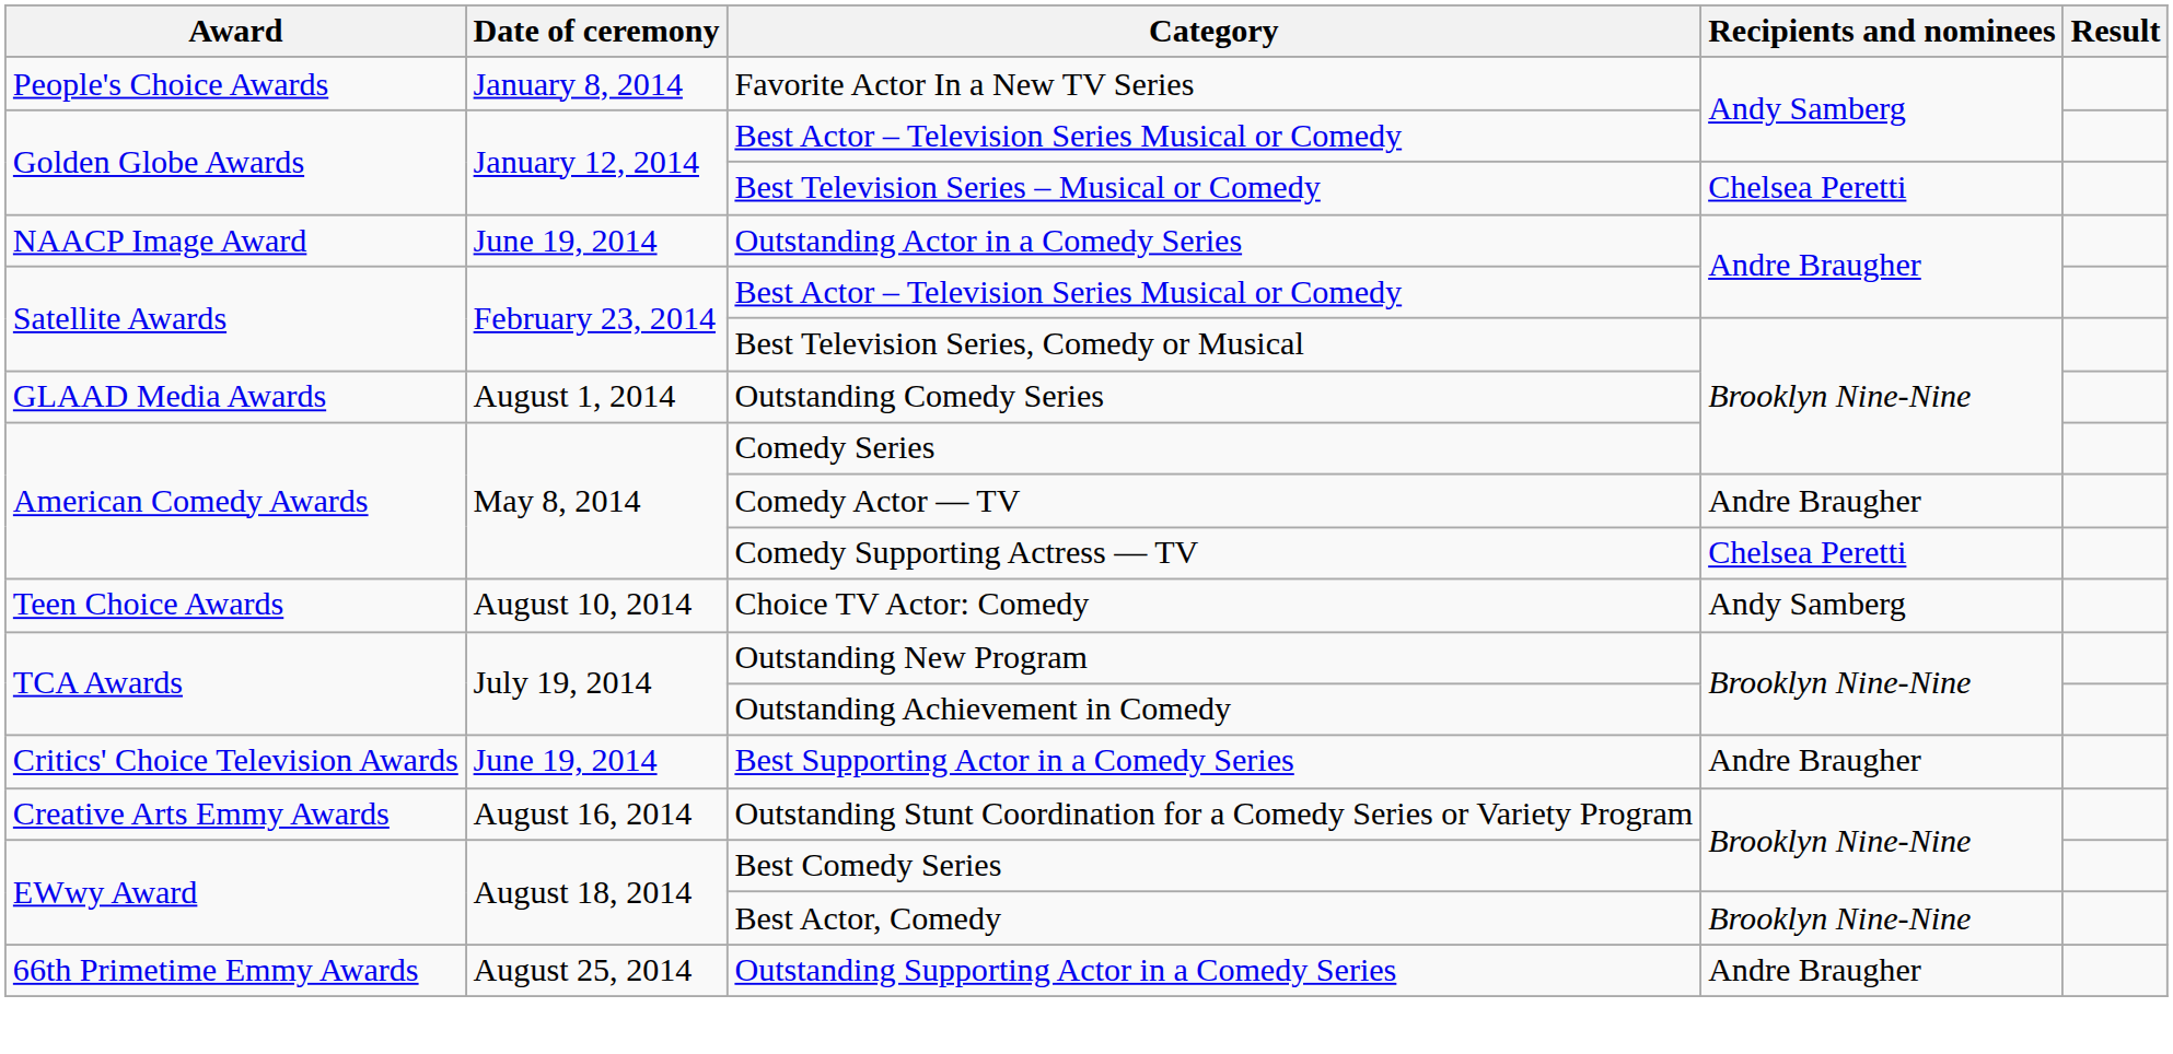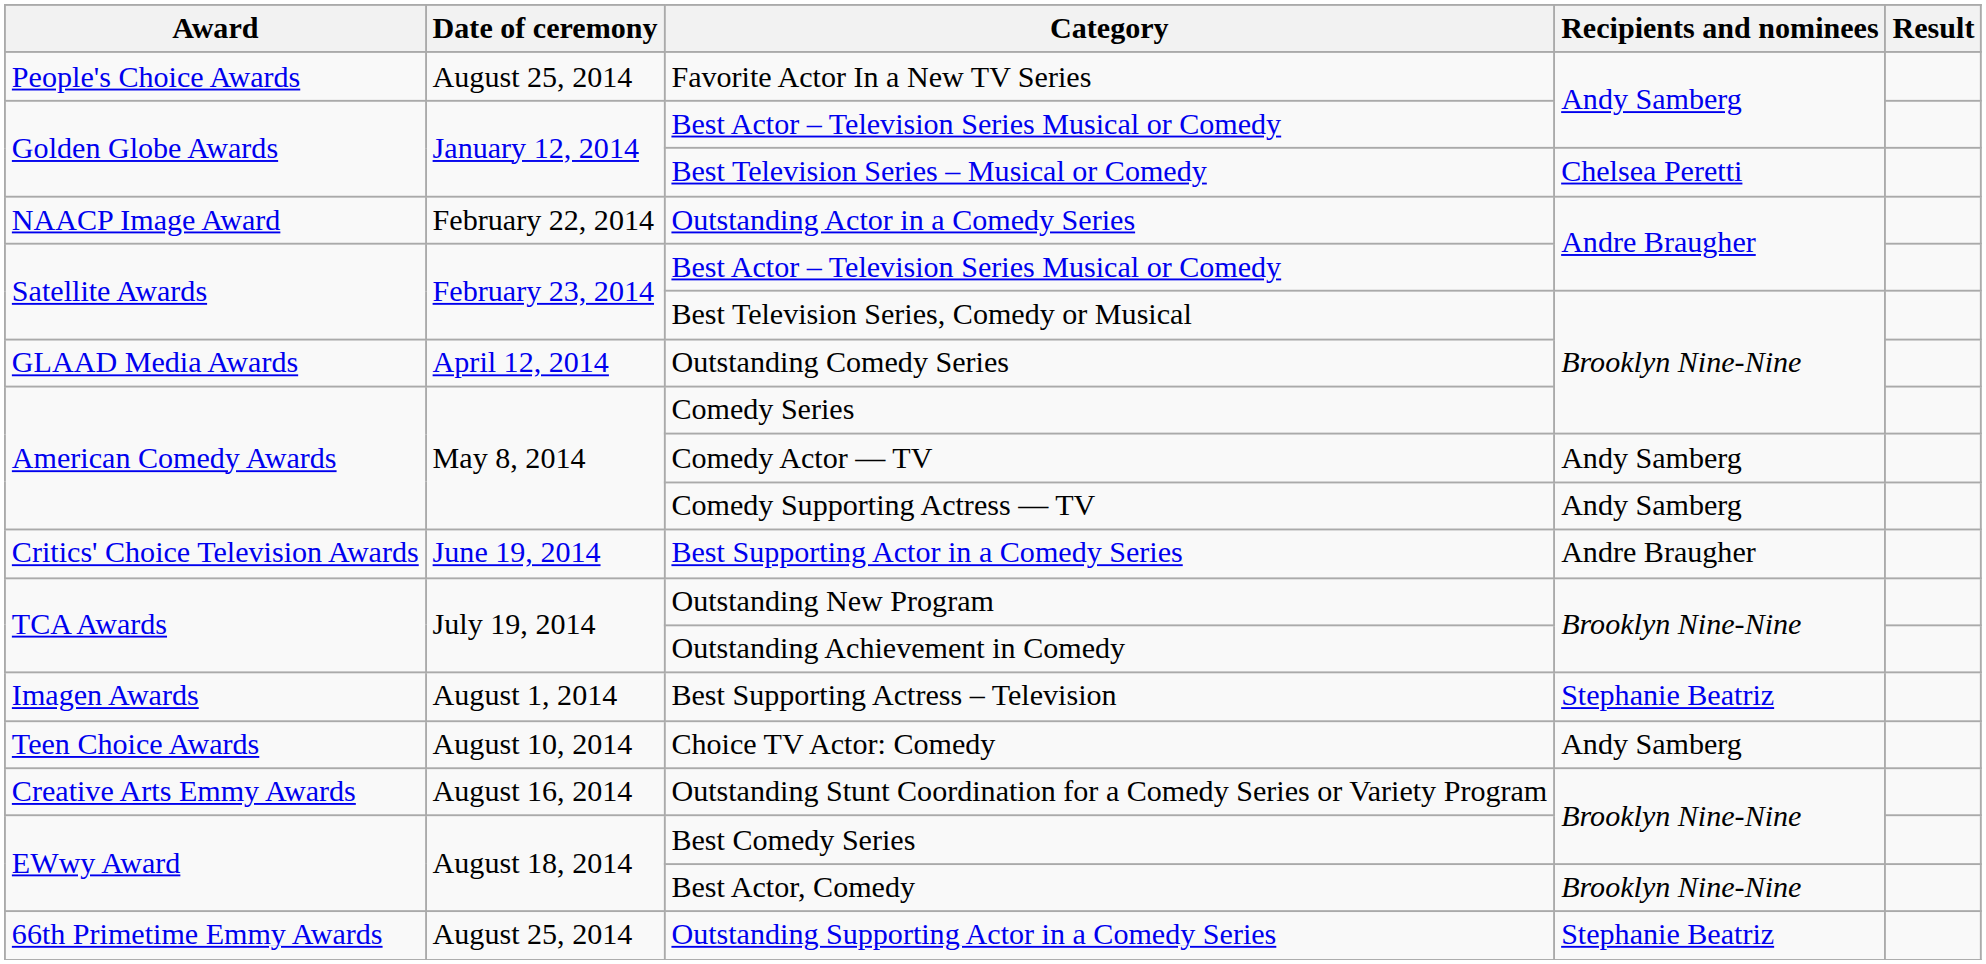 <table class="wikitable">
 <tr>
 <th>Award</th>
 <th>Date of ceremony</th>
 <th>Category</th>
 <th>Recipients and nominees</th>
 <th>Result</th>
 </tr>
 <tr>
 <td><a href='#'>People's Choice Awards</a></td>
-<td><a href='#'>January 8, 2014</a></td>
+<td>August 25, 2014</td>
 <td>Favorite Actor In a New TV Series</td>
 <td rowspan="2"><a href='#'>Andy Samberg</a></td>
 <td></td>
 </tr>
 <tr>
 <td rowspan="2"><a href='#'>Golden Globe Awards</a></td>
 <td rowspan="2"><a href='#'>January 12, 2014</a></td>
 <td><a href='#'>Best Actor – Television Series Musical or Comedy</a></td>
 <td></td>
 </tr>
 <tr>
 <td><a href='#'>Best Television Series – Musical or Comedy</a></td>
 <td><a href='#'>Chelsea Peretti</a></td>
 <td></td>
 </tr>
 <tr>
 <td><a href='#'>NAACP Image Award</a></td>
-<td><a href='#'>June 19, 2014</a></td>
+<td>February 22, 2014</td>
 <td><a href='#'>Outstanding Actor in a Comedy Series</a></td>
 <td rowspan="2"><a href='#'>Andre Braugher</a></td>
 <td></td>
 </tr>
 <tr>
 <td rowspan="2"><a href='#'>Satellite Awards</a></td>
 <td rowspan="2"><a href='#'>February 23, 2014</a></td>
 <td><a href='#'>Best Actor – Television Series Musical or Comedy</a></td>
 <td></td>
 </tr>
 <tr>
 <td>Best Television Series, Comedy or Musical</td>
 <td rowspan="3"><em>Brooklyn Nine-Nine</em></td>
 <td></td>
 </tr>
 <tr>
 <td><a href='#'>GLAAD Media Awards</a></td>
-<td>August 1, 2014</td>
+<td><a href='#'>April 12, 2014</a></td>
 <td>Outstanding Comedy Series</td>
 <td></td>
 </tr>
 <tr>
 <td rowspan="3"><a href='#'>American Comedy Awards</a></td>
 <td rowspan="3">May 8, 2014</td>
 <td>Comedy Series</td>
 <td></td>
 </tr>
 <tr>
 <td>Comedy Actor — TV</td>
-<td>Andre Braugher</td>
+<td>Andy Samberg</td>
 <td></td>
 </tr>
 <tr>
 <td>Comedy Supporting Actress — TV</td>
-<td><a href='#'>Chelsea Peretti</a></td>
+<td>Andy Samberg</td>
 <td></td>
 </tr>
 <tr>
-<td><a href='#'>Teen Choice Awards</a></td>
-<td>August 10, 2014</td>
-<td>Choice TV Actor: Comedy</td>
-<td>Andy Samberg</td>
+<td><a href='#'>Critics' Choice Television Awards</a></td>
+<td><a href='#'>June 19, 2014</a></td>
+<td><a href='#'>Best Supporting Actor in a Comedy Series</a></td>
+<td>Andre Braugher</td>
 <td></td>
 </tr>
 <tr>
 <td rowspan="2"><a href='#'>TCA Awards</a></td>
 <td rowspan="2">July 19, 2014</td>
 <td>Outstanding New Program</td>
 <td rowspan="2"><em>Brooklyn Nine-Nine</em></td>
 <td></td>
 </tr>
 <tr>
 <td>Outstanding Achievement in Comedy</td>
 <td></td>
 </tr>
 <tr>
-<td><a href='#'>Critics' Choice Television Awards</a></td>
-<td><a href='#'>June 19, 2014</a></td>
-<td><a href='#'>Best Supporting Actor in a Comedy Series</a></td>
-<td>Andre Braugher</td>
+<td><a href='#'>Imagen Awards</a></td>
+<td>August 1, 2014</td>
+<td>Best Supporting Actress – Television</td>
+<td><a href='#'>Stephanie Beatriz</a></td>
+<td></td>
+</tr>
+<tr>
+<td><a href='#'>Teen Choice Awards</a></td>
+<td>August 10, 2014</td>
+<td>Choice TV Actor: Comedy</td>
+<td>Andy Samberg</td>
 <td></td>
 </tr>
 <tr>
 <td><a href='#'>Creative Arts Emmy Awards</a></td>
 <td>August 16, 2014</td>
 <td>Outstanding Stunt Coordination for a Comedy Series or Variety Program</td>
 <td rowspan="2"><em>Brooklyn Nine-Nine</em></td>
 <td></td>
 </tr>
 <tr>
 <td rowspan="2"><a href='#'>EWwy Award</a></td>
 <td rowspan="2">August 18, 2014</td>
 <td>Best Comedy Series</td>
 <td></td>
 </tr>
 <tr>
 <td>Best Actor, Comedy</td>
 <td><em>Brooklyn Nine-Nine</em></td>
 <td></td>
 </tr>
 <tr>
 <td><a href='#'>66th Primetime Emmy Awards</a></td>
 <td>August 25, 2014</td>
 <td><a href='#'>Outstanding Supporting Actor in a Comedy Series</a></td>
-<td>Andre Braugher</td>
+<td><a href='#'>Stephanie Beatriz</a></td>
 <td></td>
 </tr>
 </table>
